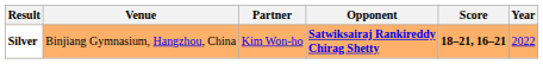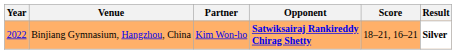 <table class="sortable wikitable" style="font-size: 90%;">
 <tr>
-<th>Result</th>
+<th>Year</th>
 <th>Venue</th>
 <th>Partner</th>
 <th>Opponent</th>
 <th>Score</th>
-<th>Year</th>
+<th>Result</th>
 </tr>
 <tr style="background:#FFB069">
-<td style="text-align:left; background:white"> <strong>Silver</strong></td>
+<td align="center"><a href='#'>2022</a></td>
 <td align="left">Binjiang Gymnasium, <a href='#'>Hangzhou</a>, China</td>
 <td align="left"> <a href='#'>Kim Won-ho</a></td>
 <td align="left"><strong> <a href='#'>Satwiksairaj Rankireddy</a><br>  <a href='#'>Chirag Shetty</a></strong></td>
-<td align="left"><strong>18–21, 16–21</strong></td>
-<td align="center"><a href='#'>2022</a></td>
+<td align="left">18–21, 16–21</td>
+<td style="text-align:left; background:white"> <strong>Silver</strong></td>
 </tr>
 </table>
